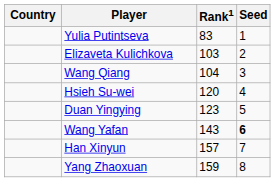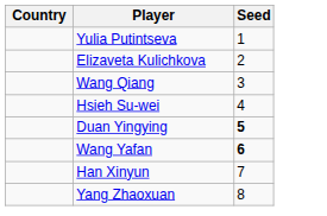 <table class="sortable wikitable">
 <tr>
 <th width="70">Country</th>
 <th width="175">Player</th>
-<th>Rank<sup>1</sup></th>
 <th>Seed</th>
 </tr>
 <tr>
 <td></td>
 <td><a href='#'>Yulia Putintseva</a></td>
-<td>83</td>
 <td>1</td>
 </tr>
 <tr>
 <td></td>
 <td><a href='#'>Elizaveta Kulichkova</a></td>
-<td>103</td>
 <td>2</td>
 </tr>
 <tr>
 <td></td>
 <td><a href='#'>Wang Qiang</a></td>
-<td>104</td>
 <td>3</td>
 </tr>
 <tr>
 <td></td>
 <td><a href='#'>Hsieh Su-wei</a></td>
-<td>120</td>
 <td>4</td>
 </tr>
 <tr>
 <td></td>
 <td><a href='#'>Duan Yingying</a></td>
-<td>123</td>
-<td>5</td>
+<td><strong>5</strong></td>
 </tr>
 <tr>
 <td></td>
 <td><a href='#'>Wang Yafan</a></td>
-<td>143</td>
 <td><strong>6</strong></td>
 </tr>
 <tr>
 <td></td>
 <td><a href='#'>Han Xinyun</a></td>
-<td>157</td>
 <td>7</td>
 </tr>
 <tr>
 <td></td>
 <td><a href='#'>Yang Zhaoxuan</a></td>
-<td>159</td>
 <td>8</td>
 </tr>
 </table>
